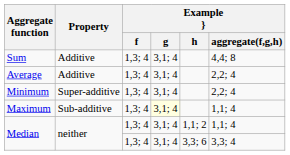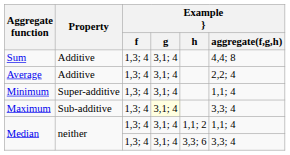 <table class="wikitable">
 <tr>
 <th rowspan=2>Aggregate<br>function</th>
 <th rowspan=2>Property</th>
 <th colspan=4>Example<br>}</th>
 </tr>
 <tr>
 <th>f</th>
 <th>g</th>
 <th>h</th>
 <th>aggregate(f,g,h)</th>
 </tr>
 <tr>
 <td><a href='#'>Sum</a></td>
 <td>Additive</td>
 <td>1,3; 4</td>
 <td>3,1; 4</td>
 <td></td>
 <td>4,4; 8</td>
 </tr>
 <tr>
 <td><a href='#'>Average</a></td>
 <td>Additive</td>
 <td>1,3; 4</td>
 <td>3,1; 4</td>
 <td></td>
 <td>2,2; 4</td>
 </tr>
 <tr>
 <td><a href='#'>Minimum</a></td>
 <td>Super-additive</td>
 <td>1,3; 4</td>
 <td>3,1; 4</td>
 <td></td>
-<td>2,2; 4</td>
+<td>1,1; 4</td>
 </tr>
 <tr>
 <td><a href='#'>Maximum</a></td>
 <td>Sub-additive</td>
 <td>1,3; 4</td>
 <td style="background: lightyellow;">3,1; 4</td>
 <td></td>
-<td>1,1; 4</td>
+<td>3,3; 4</td>
 </tr>
 <tr>
 <td rowspan="2"><a href='#'>Median</a></td>
 <td rowspan="2">neither</td>
 <td>1,3; 4</td>
 <td>3,1; 4</td>
 <td>1,1; 2</td>
 <td>1,1; 4</td>
 </tr>
 <tr>
 <td>1,3; 4</td>
 <td>3,1; 4</td>
 <td>3,3; 6</td>
 <td>3,3; 4</td>
 </tr>
 </table>
